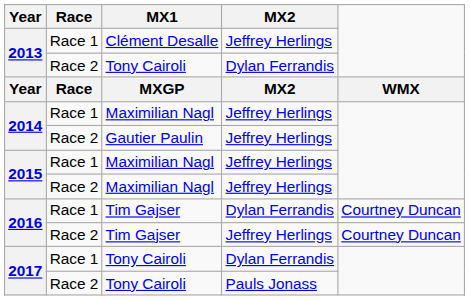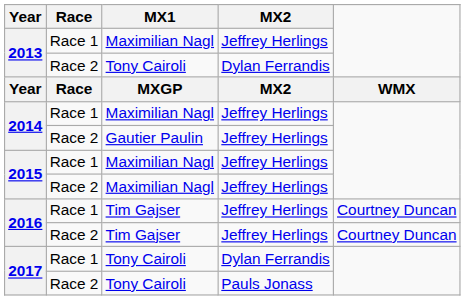 <table class="wikitable" style="font-size:85%">
 <tr>
 <th>Year</th>
 <th>Race</th>
 <th>MX1</th>
 <th>MX2</th>
 </tr>
 <tr>
 <th rowspan="2"><a href='#'>2013</a></th>
 <td>Race 1</td>
-<td> <a href='#'>Clément Desalle</a></td>
+<td> <a href='#'>Maximilian Nagl</a></td>
 <td> <a href='#'>Jeffrey Herlings</a></td>
 </tr>
 <tr>
 <td>Race 2</td>
 <td> <a href='#'>Tony Cairoli</a></td>
 <td> <a href='#'>Dylan Ferrandis</a></td>
 </tr>
 <tr>
 <th>Year</th>
 <th>Race</th>
 <th>MXGP</th>
 <th>MX2</th>
 <th>WMX</th>
 </tr>
 <tr>
 <th rowspan="2"><a href='#'>2014</a></th>
 <td>Race 1</td>
 <td> <a href='#'>Maximilian Nagl</a></td>
 <td> <a href='#'>Jeffrey Herlings</a></td>
 </tr>
 <tr>
 <td>Race 2</td>
 <td> <a href='#'>Gautier Paulin</a></td>
 <td> <a href='#'>Jeffrey Herlings</a></td>
 </tr>
 <tr>
 <th rowspan="2"><a href='#'>2015</a></th>
 <td>Race 1</td>
 <td> <a href='#'>Maximilian Nagl</a></td>
 <td> <a href='#'>Jeffrey Herlings</a></td>
 </tr>
 <tr>
 <td>Race 2</td>
 <td> <a href='#'>Maximilian Nagl</a></td>
 <td> <a href='#'>Jeffrey Herlings</a></td>
 </tr>
 <tr>
 <th rowspan="2"><a href='#'>2016</a></th>
 <td>Race 1</td>
 <td> <a href='#'>Tim Gajser</a></td>
-<td> <a href='#'>Dylan Ferrandis</a></td>
+<td> <a href='#'>Jeffrey Herlings</a></td>
 <td> <a href='#'>Courtney Duncan</a></td>
 </tr>
 <tr>
 <td>Race 2</td>
 <td> <a href='#'>Tim Gajser</a></td>
 <td> <a href='#'>Jeffrey Herlings</a></td>
 <td> <a href='#'>Courtney Duncan</a></td>
 </tr>
 <tr>
 <th rowspan="2"><a href='#'>2017</a></th>
 <td>Race 1</td>
 <td> <a href='#'>Tony Cairoli</a></td>
 <td> <a href='#'>Dylan Ferrandis</a></td>
 <td rowspan="2"></td>
 </tr>
 <tr>
 <td>Race 2</td>
 <td> <a href='#'>Tony Cairoli</a></td>
 <td> <a href='#'>Pauls Jonass</a></td>
 </tr>
 </table>
